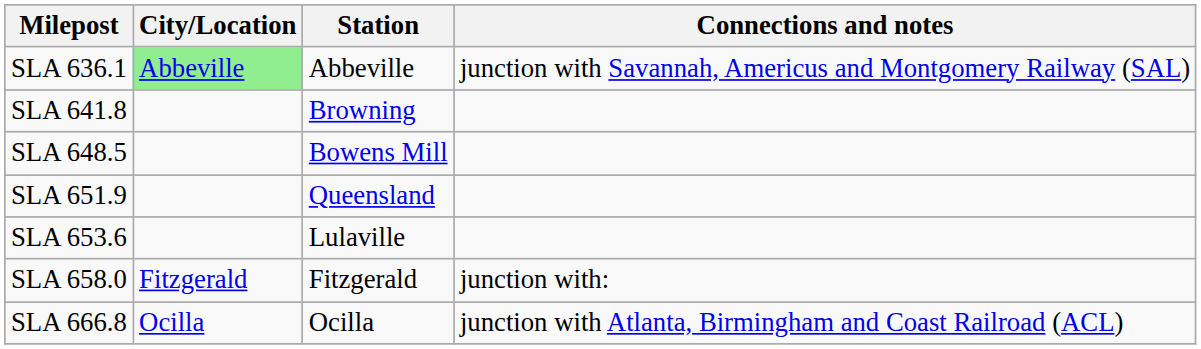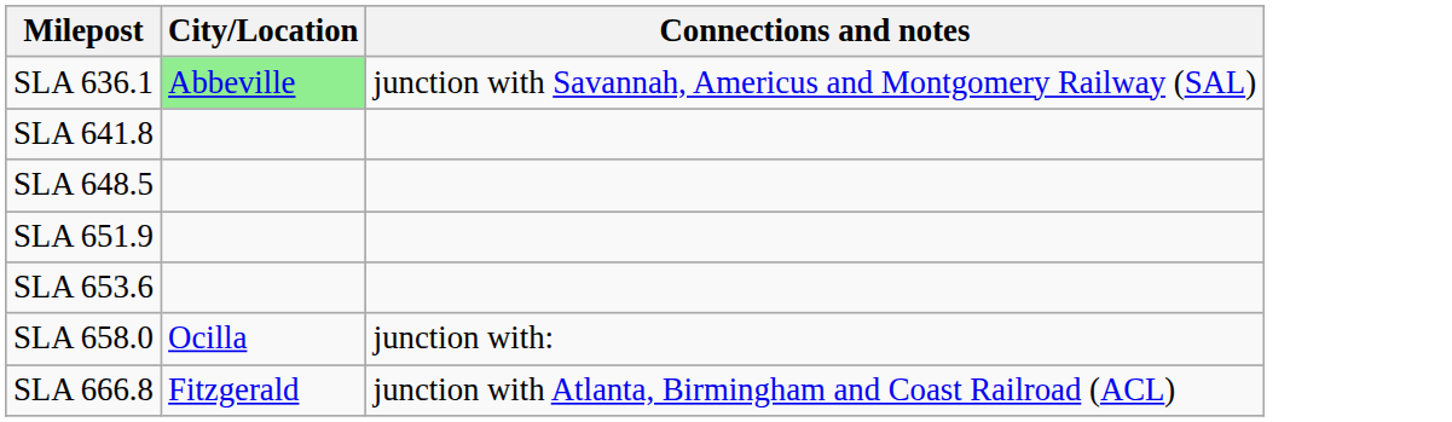 <table class="wikitable">
 <tr>
 <th>Milepost</th>
 <th>City/Location</th>
-<th>Station</th>
 <th>Connections and notes</th>
 </tr>
 <tr>
 <td>SLA 636.1</td>
 <td style="background: lightgreen;"><a href='#'>Abbeville</a></td>
-<td>Abbeville</td>
 <td>junction with <a href='#'>Savannah, Americus and Montgomery Railway</a> (<a href='#'>SAL</a>)</td>
 </tr>
 <tr>
 <td>SLA 641.8</td>
 <td></td>
-<td><a href='#'>Browning</a></td>
 <td></td>
 </tr>
 <tr>
 <td>SLA 648.5</td>
 <td></td>
-<td><a href='#'>Bowens Mill</a></td>
 <td></td>
 </tr>
 <tr>
 <td>SLA 651.9</td>
 <td></td>
-<td><a href='#'>Queensland</a></td>
 <td></td>
 </tr>
 <tr>
 <td>SLA 653.6</td>
 <td></td>
-<td>Lulaville</td>
 <td></td>
 </tr>
 <tr>
 <td>SLA 658.0</td>
-<td><a href='#'>Fitzgerald</a></td>
-<td>Fitzgerald</td>
+<td><a href='#'>Ocilla</a></td>
 <td>junction with:<br></td>
 </tr>
 <tr>
 <td>SLA 666.8</td>
-<td><a href='#'>Ocilla</a></td>
-<td>Ocilla</td>
+<td><a href='#'>Fitzgerald</a></td>
 <td>junction with <a href='#'>Atlanta, Birmingham and Coast Railroad</a> (<a href='#'>ACL</a>)</td>
 </tr>
 </table>
